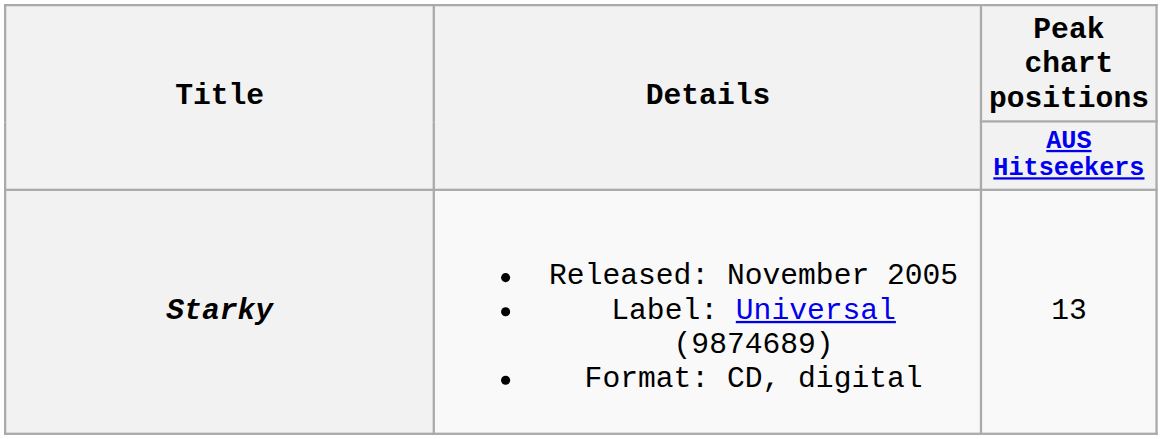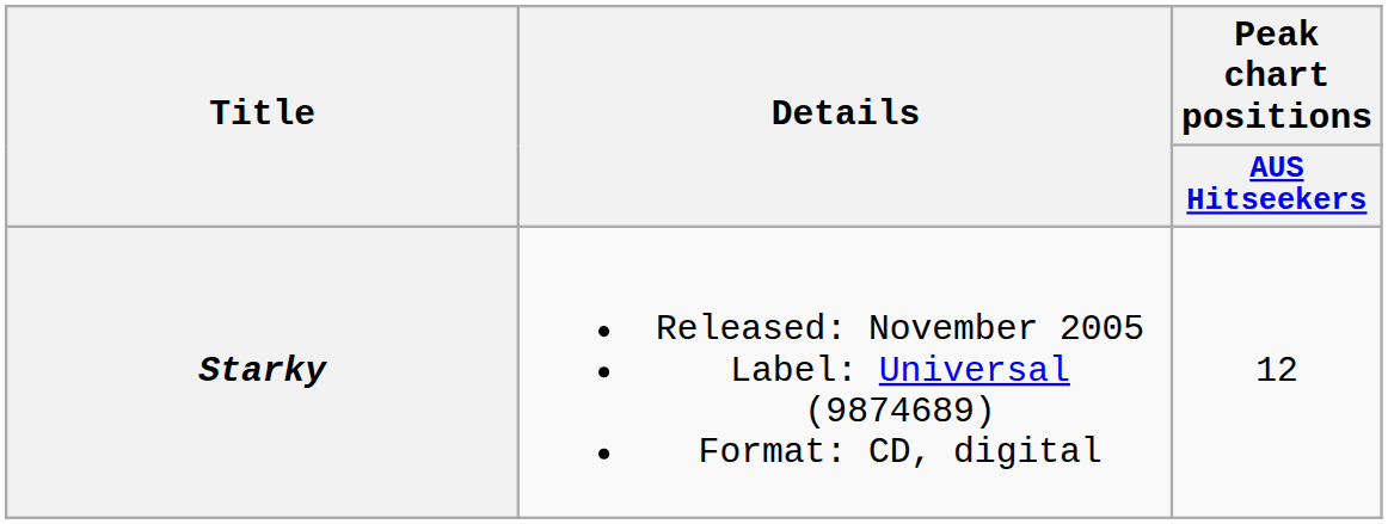 <table class="wikitable plainrowheaders" style="text-align:center;" border="1">
 <tr>
 <th scope="col" rowspan="2" style="width:14em;">Title</th>
 <th scope="col" rowspan="2" style="width:18em;">Details</th>
 <th scope="col" colspan="1">Peak chart positions</th>
 </tr>
 <tr>
 <th scope="col" style="width:3em;font-size:85%;"><a href='#'>AUS<br>Hitseekers</a><br></th>
 </tr>
 <tr>
 <th scope="row"><em>Starky</em></th>
 <td><br><ul><li>Released: November 2005</li><li>Label: <a href='#'>Universal</a> (9874689)</li><li>Format: CD, digital</li></ul></td>
-<td>13</td>
+<td>12</td>
 </tr>
 </table>
